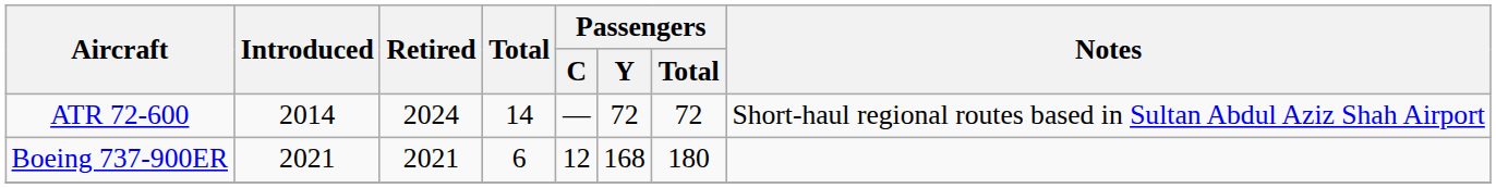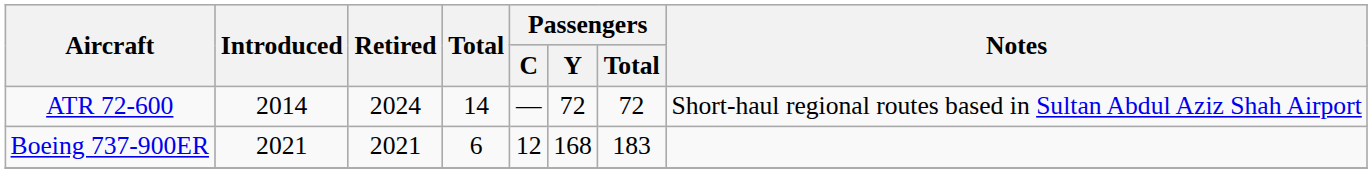 <table class="wikitable" style="margin:1em auto; text-align:center;">
 <tr>
 <th rowspan="2"><strong>Aircraft</strong></th>
 <th rowspan="2"><strong>Introduced</strong></th>
 <th rowspan="2"><strong>Retired</strong></th>
 <th rowspan="2"><strong>Total</strong></th>
 <th colspan="3">Passengers</th>
 <th rowspan="2"><strong>Notes</strong></th>
 </tr>
 <tr>
 <th><abbr>C</abbr></th>
 <th><abbr>Y</abbr></th>
 <th>Total</th>
 </tr>
 <tr>
 <td><a href='#'>ATR 72-600</a></td>
 <td>2014</td>
 <td>2024</td>
 <td>14</td>
 <td>—</td>
 <td>72</td>
 <td>72</td>
 <td>Short-haul regional routes based in <a href='#'>Sultan Abdul Aziz Shah Airport</a></td>
 </tr>
 <tr>
 <td><a href='#'>Boeing 737-900ER</a></td>
 <td>2021</td>
 <td>2021</td>
 <td>6</td>
 <td>12</td>
 <td>168</td>
-<td>180</td>
+<td>183</td>
 <td></td>
 </tr>
 <tr>
 </tr>
 </table>
